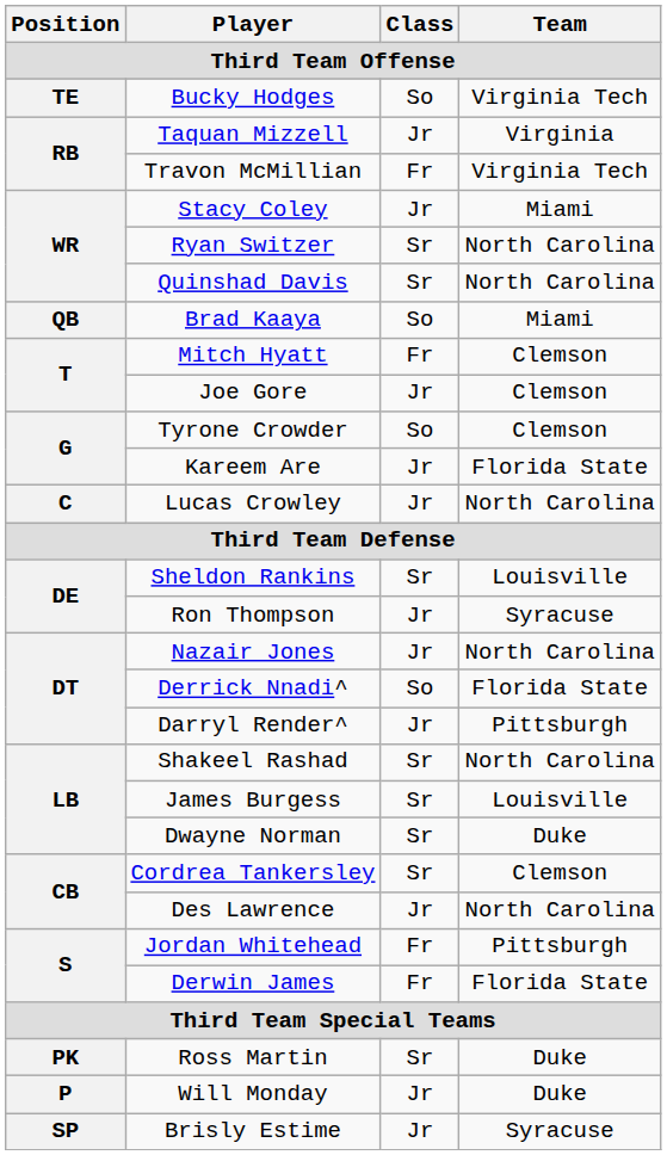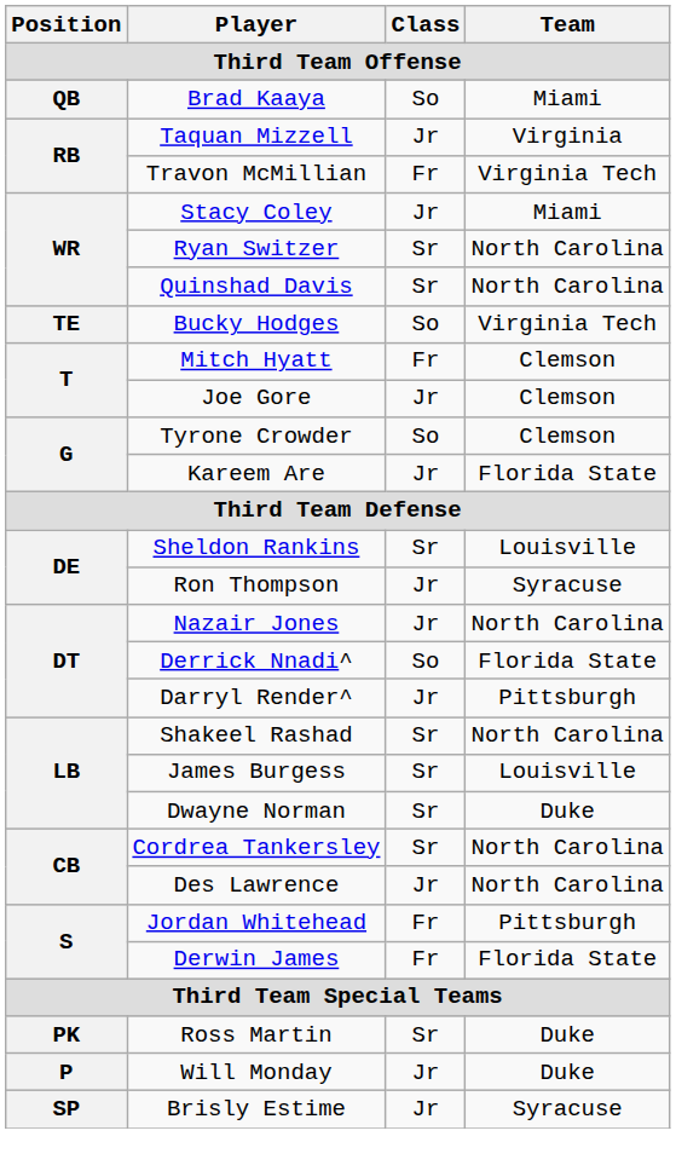 <table class="wikitable">
 <tr>
 <th>Position</th>
 <th>Player</th>
 <th>Class</th>
 <th>Team</th>
 </tr>
 <tr>
 <td colspan="4" style="text-align:center; background:#ddd;"><strong>Third Team Offense</strong></td>
 </tr>
 <tr style="text-align:center;">
-<th rowspan="1">TE</th>
-<td><a href='#'>Bucky Hodges</a></td>
+<th rowspan="1">QB</th>
+<td><a href='#'>Brad Kaaya</a></td>
 <td>So</td>
-<td>Virginia Tech</td>
+<td>Miami</td>
 </tr>
 <tr style="text-align:center;">
 <th rowspan="2">RB</th>
 <td><a href='#'>Taquan Mizzell</a></td>
 <td>Jr</td>
 <td>Virginia</td>
 </tr>
 <tr style="text-align:center;">
 <td>Travon McMillian</td>
 <td>Fr</td>
 <td>Virginia Tech</td>
 </tr>
 <tr style="text-align:center;">
 <th rowspan="3">WR</th>
 <td><a href='#'>Stacy Coley</a></td>
 <td>Jr</td>
 <td>Miami</td>
 </tr>
 <tr style="text-align:center;">
 <td><a href='#'>Ryan Switzer</a></td>
 <td>Sr</td>
 <td>North Carolina</td>
 </tr>
 <tr style="text-align:center;">
 <td><a href='#'>Quinshad Davis</a></td>
 <td>Sr</td>
 <td>North Carolina</td>
 </tr>
 <tr style="text-align:center;">
-<th rowspan="1">QB</th>
-<td><a href='#'>Brad Kaaya</a></td>
+<th rowspan="1">TE</th>
+<td><a href='#'>Bucky Hodges</a></td>
 <td>So</td>
-<td>Miami</td>
+<td>Virginia Tech</td>
 </tr>
 <tr style="text-align:center;">
 <th rowspan="2">T</th>
 <td><a href='#'>Mitch Hyatt</a></td>
 <td>Fr</td>
 <td>Clemson</td>
 </tr>
 <tr style="text-align:center;">
 <td>Joe Gore</td>
 <td>Jr</td>
 <td>Clemson</td>
 </tr>
 <tr style="text-align:center;">
 <th rowspan="2">G</th>
 <td>Tyrone Crowder</td>
 <td>So</td>
 <td>Clemson</td>
 </tr>
 <tr style="text-align:center;">
 <td>Kareem Are</td>
 <td>Jr</td>
 <td>Florida State</td>
-</tr>
-<tr style="text-align:center;">
-<th rowspan="1">C</th>
-<td>Lucas Crowley</td>
-<td>Jr</td>
-<td>North Carolina</td>
 </tr>
 <tr style="text-align:center;">
 <td colspan="4" style="text-align:center; background:#ddd;"><strong>Third Team Defense</strong></td>
 </tr>
 <tr style="text-align:center;">
 <th rowspan="2">DE</th>
 <td><a href='#'>Sheldon Rankins</a></td>
 <td>Sr</td>
 <td>Louisville</td>
 </tr>
 <tr style="text-align:center;">
 <td>Ron Thompson</td>
 <td>Jr</td>
 <td>Syracuse</td>
 </tr>
 <tr style="text-align:center;">
 <th rowspan="3">DT</th>
 <td><a href='#'>Nazair Jones</a></td>
 <td>Jr</td>
 <td>North Carolina</td>
 </tr>
 <tr style="text-align:center;">
 <td><a href='#'>Derrick Nnadi</a>^</td>
 <td>So</td>
 <td>Florida State</td>
 </tr>
 <tr style="text-align:center;">
 <td>Darryl Render^</td>
 <td>Jr</td>
 <td>Pittsburgh</td>
 </tr>
 <tr style="text-align:center;">
 <th rowspan="3">LB</th>
 <td>Shakeel Rashad</td>
 <td>Sr</td>
 <td>North Carolina</td>
 </tr>
 <tr style="text-align:center;">
 <td>James Burgess</td>
 <td>Sr</td>
 <td>Louisville</td>
 </tr>
 <tr style="text-align:center;">
 <td>Dwayne Norman</td>
 <td>Sr</td>
 <td>Duke</td>
 </tr>
 <tr style="text-align:center;">
 <th rowspan="2">CB</th>
 <td><a href='#'>Cordrea Tankersley</a></td>
 <td>Sr</td>
-<td>Clemson</td>
+<td>North Carolina</td>
 </tr>
 <tr style="text-align:center;">
 <td>Des Lawrence</td>
 <td>Jr</td>
 <td>North Carolina</td>
 </tr>
 <tr style="text-align:center;">
 <th rowspan="2">S</th>
 <td><a href='#'>Jordan Whitehead</a></td>
 <td>Fr</td>
 <td>Pittsburgh</td>
 </tr>
 <tr style="text-align:center;">
 <td><a href='#'>Derwin James</a></td>
 <td>Fr</td>
 <td>Florida State</td>
 </tr>
 <tr>
 <td colspan="4" style="text-align:center; background:#ddd;"><strong>Third Team Special Teams</strong></td>
 </tr>
 <tr style="text-align:center;">
 <th rowspan="1">PK</th>
 <td>Ross Martin</td>
 <td>Sr</td>
 <td>Duke</td>
 </tr>
 <tr style="text-align:center;">
 <th rowspan="1">P</th>
 <td>Will Monday</td>
 <td>Jr</td>
 <td>Duke</td>
 </tr>
 <tr style="text-align:center;">
 <th rowspan="1">SP</th>
 <td>Brisly Estime</td>
 <td>Jr</td>
 <td>Syracuse</td>
 </tr>
 <tr>
 </tr>
 </table>
